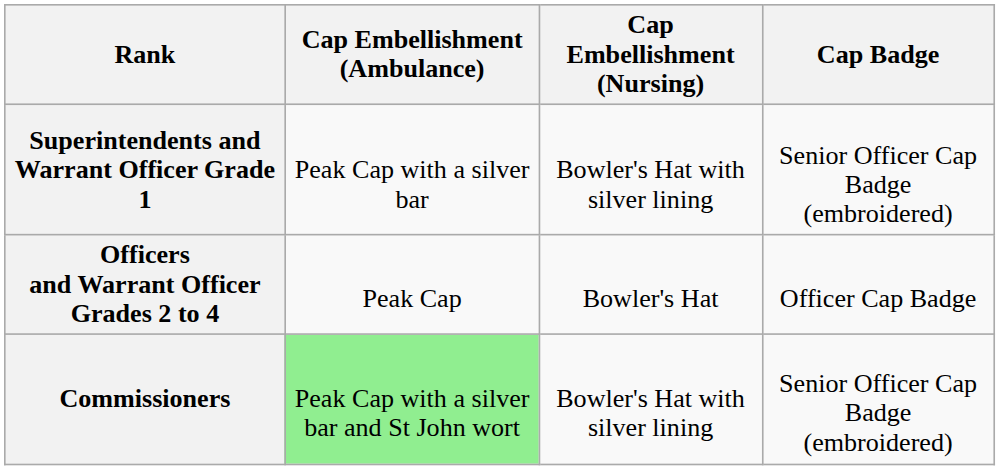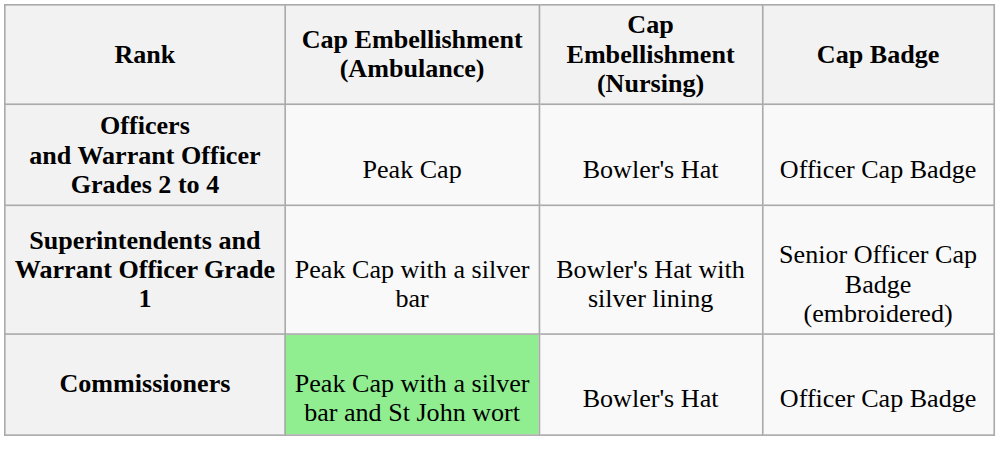 <table class="wikitable" style="text-align:center">
 <tr>
 <th>Rank</th>
 <th>Cap Embellishment (Ambulance)</th>
 <th>Cap Embellishment (Nursing)</th>
 <th>Cap Badge</th>
 </tr>
 <tr>
+<th>Officers<br>and Warrant Officer Grades 2 to 4</th>
+<td><br>Peak Cap</td>
+<td><br>Bowler's Hat</td>
+<td><br>Officer Cap Badge</td>
+</tr>
+<tr>
 <th>Superintendents and Warrant Officer Grade 1</th>
 <td><br>Peak Cap with a silver bar</td>
 <td><br>Bowler's Hat with silver lining</td>
 <td><br>Senior Officer Cap Badge (embroidered)</td>
 </tr>
 <tr>
-<th>Officers<br>and Warrant Officer Grades 2 to 4</th>
-<td><br>Peak Cap</td>
+<th>Commissioners</th>
+<td style="background: lightgreen;"><br>Peak Cap with a silver bar and St John wort</td>
 <td><br>Bowler's Hat</td>
 <td><br>Officer Cap Badge</td>
 </tr>
-<tr>
-<th>Commissioners</th>
-<td style="background: lightgreen;"><br>Peak Cap with a silver bar and St John wort</td>
-<td><br>Bowler's Hat with silver lining</td>
-<td><br>Senior Officer Cap Badge (embroidered)</td>
-</tr>
 </table>
